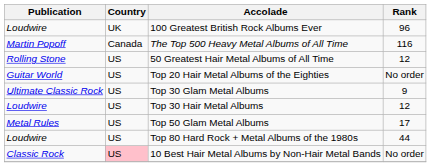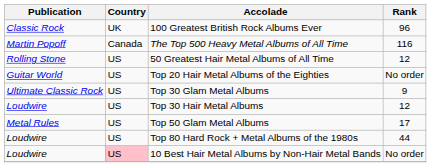 <table class="wikitable">
 <tr>
 <th>Publication</th>
 <th>Country</th>
 <th>Accolade</th>
 <th>Rank</th>
 </tr>
 <tr>
-<td><em>Loudwire</em></td>
+<td><em><a href='#'>Classic Rock</a></em></td>
 <td>UK</td>
 <td>100 Greatest British Rock Albums Ever</td>
 <td align="center">96</td>
 </tr>
 <tr>
 <td><em><a href='#'>Martin Popoff</a></em></td>
 <td>Canada</td>
 <td><em>The Top 500 Heavy Metal Albums of All Time</em></td>
 <td align="center">116</td>
 </tr>
 <tr>
 <td><em><a href='#'>Rolling Stone</a></em></td>
 <td>US</td>
 <td>50 Greatest Hair Metal Albums of All Time</td>
 <td align="center">12</td>
 </tr>
 <tr>
 <td><em><a href='#'>Guitar World</a></em></td>
 <td>US</td>
 <td>Top 20 Hair Metal Albums of the Eighties</td>
 <td align="center">No order</td>
 </tr>
 <tr>
 <td><em><a href='#'>Ultimate Classic Rock</a></em></td>
 <td>US</td>
 <td>Top 30 Glam Metal Albums</td>
 <td align="center">9</td>
 </tr>
 <tr>
 <td><em><a href='#'>Loudwire</a></em></td>
 <td>US</td>
 <td>Top 30 Hair Metal Albums</td>
 <td align="center">12</td>
 </tr>
 <tr>
 <td><em><a href='#'>Metal Rules</a></em></td>
 <td>US</td>
 <td>Top 50 Glam Metal Albums</td>
 <td align="center">17</td>
 </tr>
 <tr>
 <td><em>Loudwire</em></td>
 <td>US</td>
 <td>Top 80 Hard Rock + Metal Albums of the 1980s</td>
 <td align="center">44</td>
 </tr>
 <tr>
-<td><em><a href='#'>Classic Rock</a></em></td>
+<td><em>Loudwire</em></td>
 <td style="background: pink;">US</td>
 <td>10 Best Hair Metal Albums by Non-Hair Metal Bands</td>
 <td align="center">No order</td>
 </tr>
 <tr>
 </tr>
 </table>
